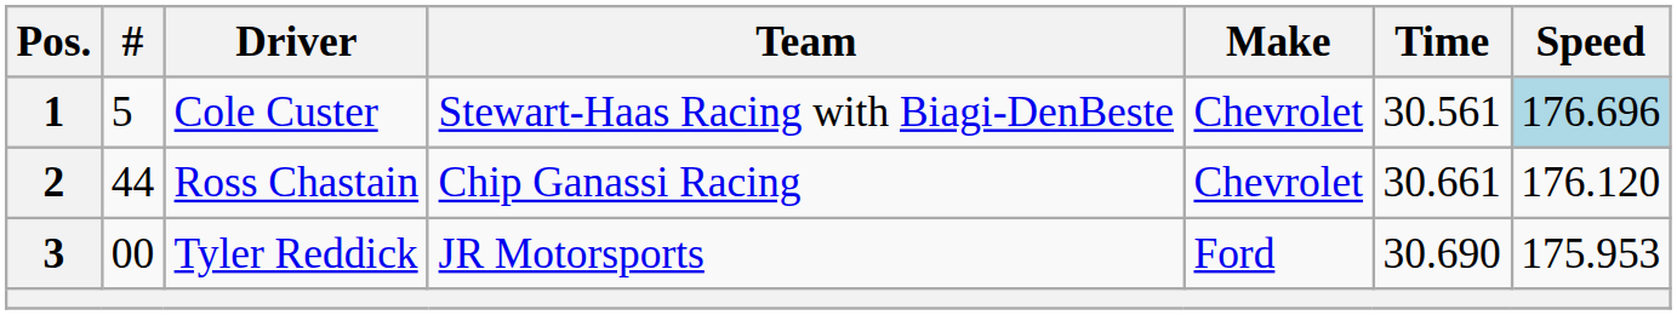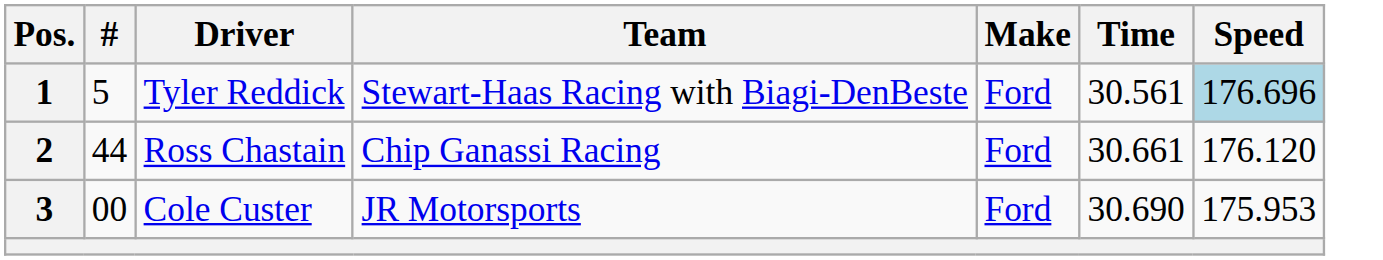 <table class="wikitable" style="font-size:95%">
 <tr>
 <th>Pos.</th>
 <th>#</th>
 <th>Driver</th>
 <th>Team</th>
 <th>Make</th>
 <th>Time</th>
 <th>Speed</th>
 </tr>
 <tr>
 <th>1</th>
 <td>5</td>
-<td><a href='#'>Cole Custer</a></td>
+<td><a href='#'>Tyler Reddick</a></td>
 <td><a href='#'>Stewart-Haas Racing</a> with <a href='#'>Biagi-DenBeste</a></td>
-<td><a href='#'>Chevrolet</a></td>
+<td><a href='#'>Ford</a></td>
 <td>30.561</td>
 <td style="background: lightblue;">176.696</td>
 </tr>
 <tr>
 <th>2</th>
 <td>44</td>
 <td><a href='#'>Ross Chastain</a></td>
 <td><a href='#'>Chip Ganassi Racing</a></td>
-<td><a href='#'>Chevrolet</a></td>
+<td><a href='#'>Ford</a></td>
 <td>30.661</td>
 <td>176.120</td>
 </tr>
 <tr>
 <th>3</th>
 <td>00</td>
-<td><a href='#'>Tyler Reddick</a></td>
+<td><a href='#'>Cole Custer</a></td>
 <td><a href='#'>JR Motorsports</a></td>
 <td><a href='#'>Ford</a></td>
 <td>30.690</td>
 <td>175.953</td>
 </tr>
 <tr>
 <th colspan="7"></th>
 </tr>
 </table>
